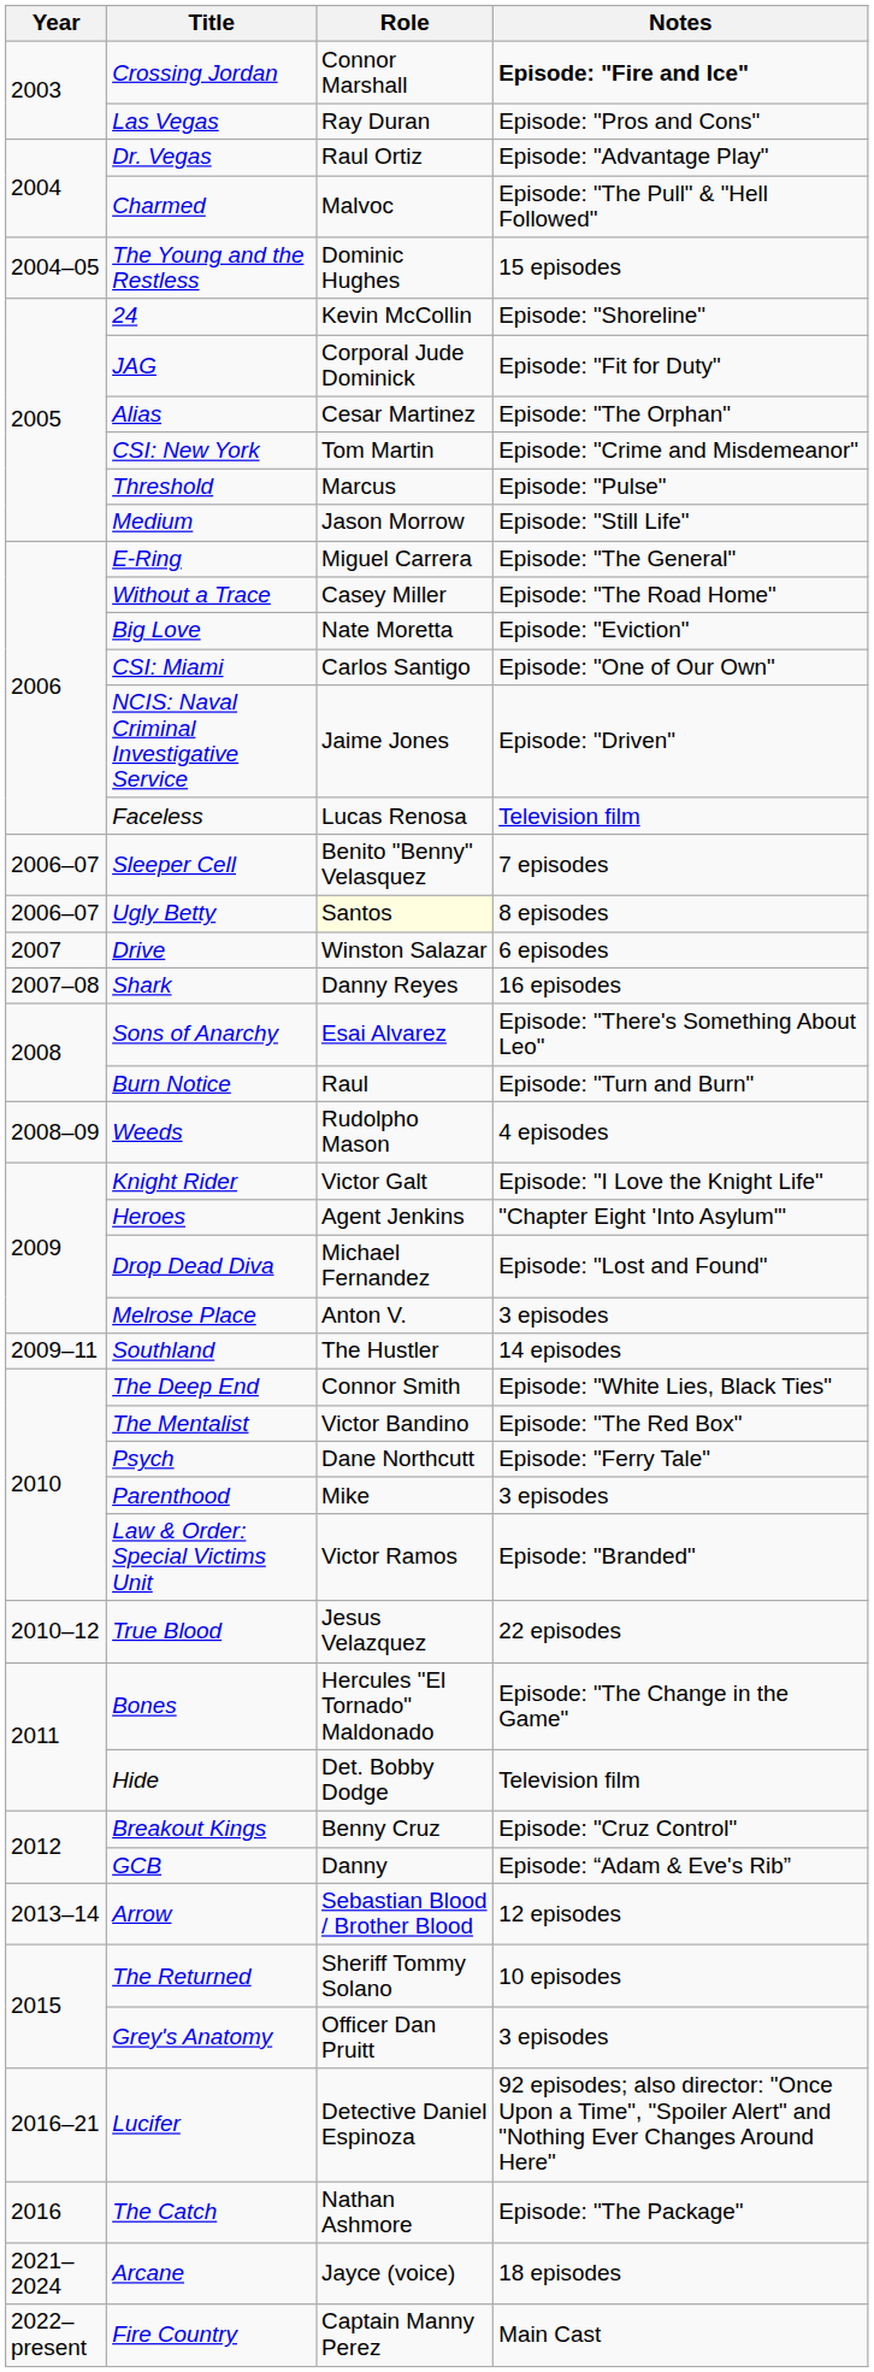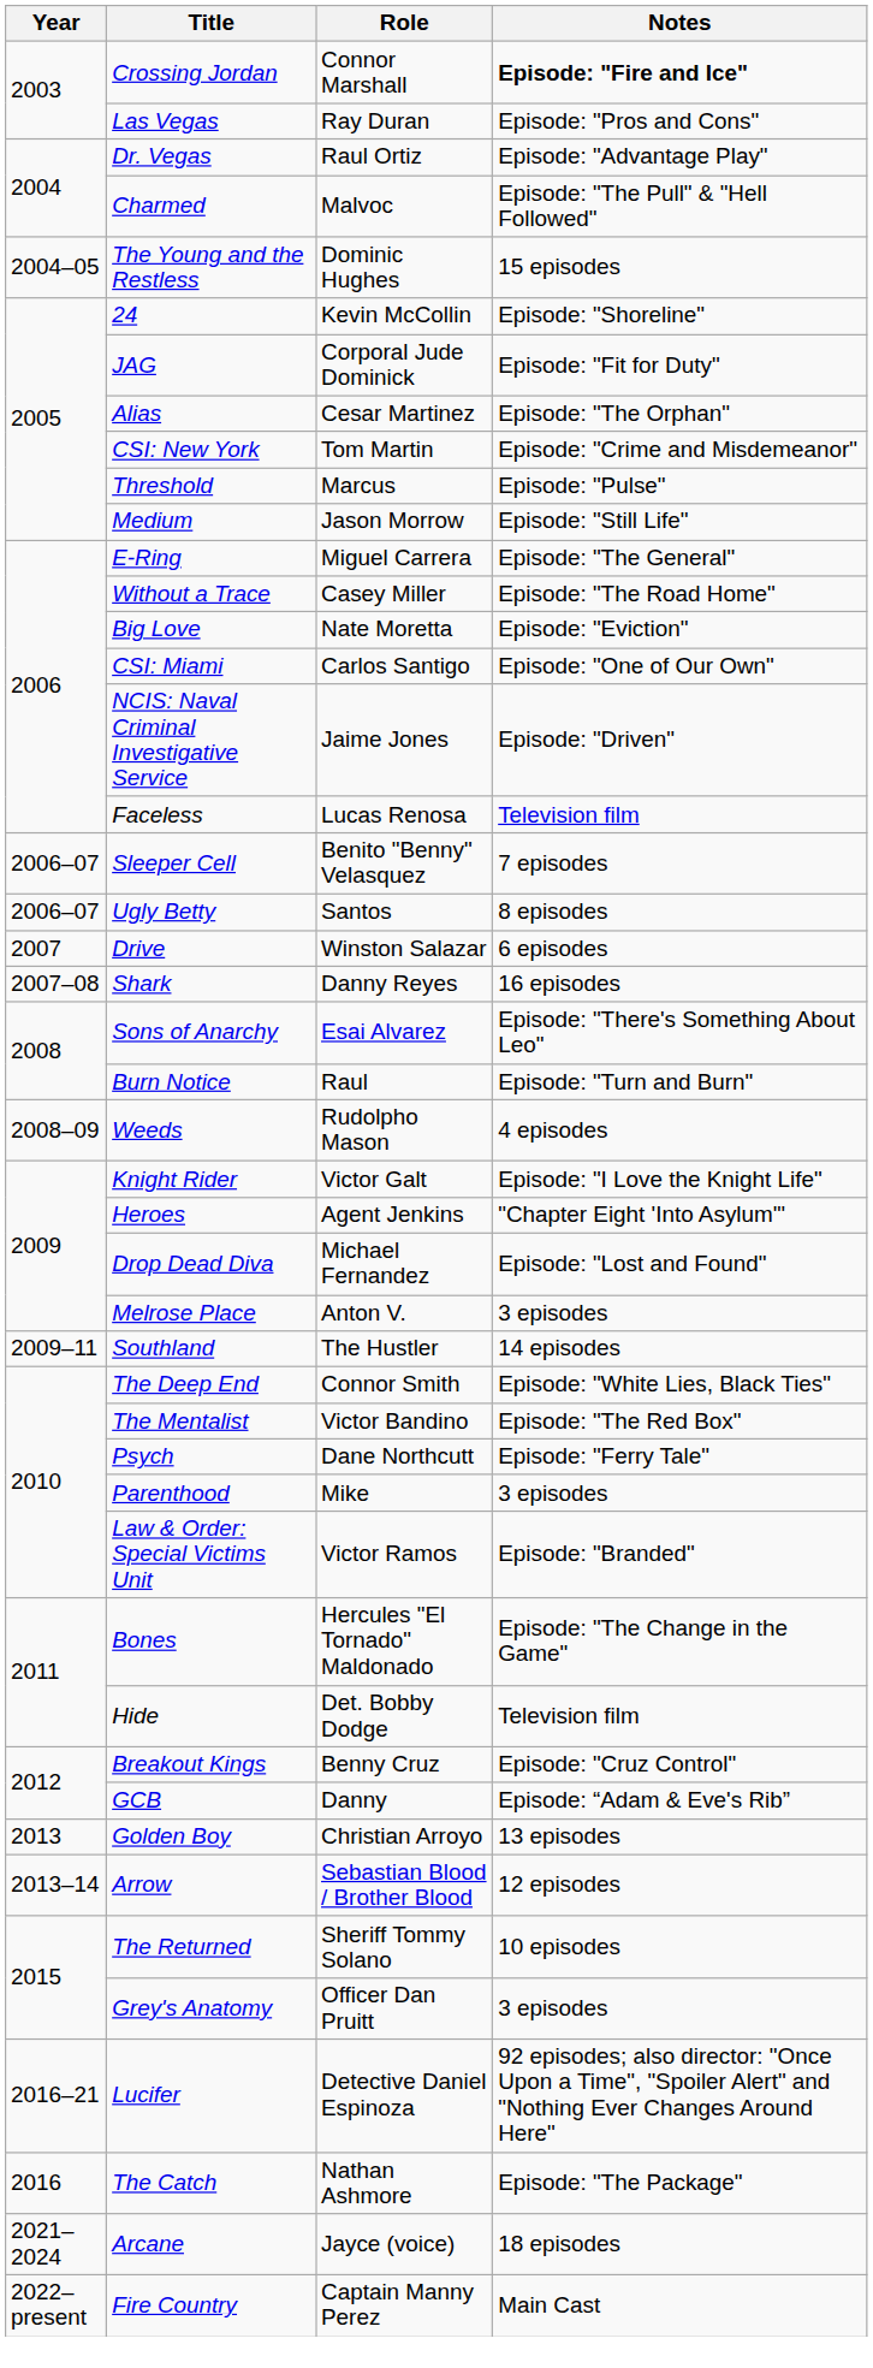 <table class="wikitable sortable">
 <tr>
 <th>Year</th>
 <th>Title</th>
 <th>Role</th>
 <th>Notes</th>
 </tr>
 <tr>
 <td rowspan="2">2003</td>
 <td><em><a href='#'>Crossing Jordan</a></em></td>
 <td>Connor Marshall</td>
 <td><strong>Episode: "Fire and Ice"</strong></td>
 </tr>
 <tr>
 <td><em><a href='#'>Las Vegas</a></em></td>
 <td>Ray Duran</td>
 <td>Episode: "Pros and Cons"</td>
 </tr>
 <tr>
 <td rowspan="2">2004</td>
 <td><em><a href='#'>Dr. Vegas</a></em></td>
 <td>Raul Ortiz</td>
 <td>Episode: "Advantage Play"</td>
 </tr>
 <tr>
 <td><em><a href='#'>Charmed</a></em></td>
 <td>Malvoc</td>
 <td>Episode: "The Pull" & "Hell Followed"</td>
 </tr>
 <tr>
 <td>2004–05</td>
 <td><em><a href='#'>The Young and the Restless</a></em></td>
 <td>Dominic Hughes</td>
 <td>15 episodes</td>
 </tr>
 <tr>
 <td rowspan="6">2005</td>
 <td><em><a href='#'>24</a></em></td>
 <td>Kevin McCollin</td>
 <td>Episode: "Shoreline"</td>
 </tr>
 <tr>
 <td><em><a href='#'>JAG</a></em></td>
 <td>Corporal Jude Dominick</td>
 <td>Episode: "Fit for Duty"</td>
 </tr>
 <tr>
 <td><em><a href='#'>Alias</a></em></td>
 <td>Cesar Martinez</td>
 <td>Episode: "The Orphan"</td>
 </tr>
 <tr>
 <td><em><a href='#'>CSI: New York</a></em></td>
 <td>Tom Martin</td>
 <td>Episode: "Crime and Misdemeanor"</td>
 </tr>
 <tr>
 <td><em><a href='#'>Threshold</a></em></td>
 <td>Marcus</td>
 <td>Episode: "Pulse"</td>
 </tr>
 <tr>
 <td><em><a href='#'>Medium</a></em></td>
 <td>Jason Morrow</td>
 <td>Episode: "Still Life"</td>
 </tr>
 <tr>
 <td rowspan="6">2006</td>
 <td><em><a href='#'>E-Ring</a></em></td>
 <td>Miguel Carrera</td>
 <td>Episode: "The General"</td>
 </tr>
 <tr>
 <td><em><a href='#'>Without a Trace</a></em></td>
 <td>Casey Miller</td>
 <td>Episode: "The Road Home"</td>
 </tr>
 <tr>
 <td><em><a href='#'>Big Love</a></em></td>
 <td>Nate Moretta</td>
 <td>Episode: "Eviction"</td>
 </tr>
 <tr>
 <td><em><a href='#'>CSI: Miami</a></em></td>
 <td>Carlos Santigo</td>
 <td>Episode: "One of Our Own"</td>
 </tr>
 <tr>
 <td><em><a href='#'>NCIS: Naval Criminal Investigative Service</a></em></td>
 <td>Jaime Jones</td>
 <td>Episode: "Driven"</td>
 </tr>
 <tr>
 <td><em>Faceless</em></td>
 <td>Lucas Renosa</td>
 <td><a href='#'>Television film</a></td>
 </tr>
 <tr>
 <td>2006–07</td>
 <td><em><a href='#'>Sleeper Cell</a></em></td>
 <td>Benito "Benny" Velasquez</td>
 <td>7 episodes</td>
 </tr>
 <tr>
 <td>2006–07</td>
 <td><em><a href='#'>Ugly Betty</a></em></td>
-<td style="background: lightyellow;">Santos</td>
+<td>Santos</td>
 <td>8 episodes</td>
 </tr>
 <tr>
 <td>2007</td>
 <td><em><a href='#'>Drive</a></em></td>
 <td>Winston Salazar</td>
 <td>6 episodes</td>
 </tr>
 <tr>
 <td>2007–08</td>
 <td><em><a href='#'>Shark</a></em></td>
 <td>Danny Reyes</td>
 <td>16 episodes</td>
 </tr>
 <tr>
 <td rowspan="2">2008</td>
 <td><em><a href='#'>Sons of Anarchy</a></em></td>
 <td><a href='#'>Esai Alvarez</a></td>
 <td>Episode: "There's Something About Leo"</td>
 </tr>
 <tr>
 <td><em><a href='#'>Burn Notice</a></em></td>
 <td>Raul</td>
 <td>Episode: "Turn and Burn"</td>
 </tr>
 <tr>
 <td>2008–09</td>
 <td><em><a href='#'>Weeds</a></em></td>
 <td>Rudolpho Mason</td>
 <td>4 episodes</td>
 </tr>
 <tr>
 <td rowspan="4">2009</td>
 <td><em><a href='#'>Knight Rider</a></em></td>
 <td>Victor Galt</td>
 <td>Episode: "I Love the Knight Life"</td>
 </tr>
 <tr>
 <td><em><a href='#'>Heroes</a></em></td>
 <td>Agent Jenkins</td>
 <td>"Chapter Eight 'Into Asylum'"</td>
 </tr>
 <tr>
 <td><em><a href='#'>Drop Dead Diva</a></em></td>
 <td>Michael Fernandez</td>
 <td>Episode: "Lost and Found"</td>
 </tr>
 <tr>
 <td><em><a href='#'>Melrose Place</a></em></td>
 <td>Anton V.</td>
 <td>3 episodes</td>
 </tr>
 <tr>
 <td>2009–11</td>
 <td><em><a href='#'>Southland</a></em></td>
 <td>The Hustler</td>
 <td>14 episodes</td>
 </tr>
 <tr>
 <td rowspan="5">2010</td>
 <td><em><a href='#'>The Deep End</a></em></td>
 <td>Connor Smith</td>
 <td>Episode: "White Lies, Black Ties"</td>
 </tr>
 <tr>
 <td><em><a href='#'>The Mentalist</a></em></td>
 <td>Victor Bandino</td>
 <td>Episode: "The Red Box"</td>
 </tr>
 <tr>
 <td><em><a href='#'>Psych</a></em></td>
 <td>Dane Northcutt</td>
 <td>Episode: "Ferry Tale"</td>
 </tr>
 <tr>
 <td><em><a href='#'>Parenthood</a></em></td>
 <td>Mike</td>
 <td>3 episodes</td>
 </tr>
 <tr>
 <td><em><a href='#'>Law & Order: Special Victims Unit</a></em></td>
 <td>Victor Ramos</td>
 <td>Episode: "Branded"</td>
 </tr>
 <tr>
-<td>2010–12</td>
-<td><em><a href='#'>True Blood</a></em></td>
-<td>Jesus Velazquez</td>
-<td>22 episodes</td>
-</tr>
-<tr>
 <td rowspan="2">2011</td>
 <td><em><a href='#'>Bones</a></em></td>
 <td>Hercules "El Tornado" Maldonado</td>
 <td>Episode: "The Change in the Game"</td>
 </tr>
 <tr>
 <td><em>Hide</em></td>
 <td>Det. Bobby Dodge</td>
 <td>Television film</td>
 </tr>
 <tr>
 <td rowspan="2">2012</td>
 <td><em><a href='#'>Breakout Kings</a></em></td>
 <td>Benny Cruz</td>
 <td>Episode: "Cruz Control"</td>
 </tr>
 <tr>
 <td><em><a href='#'>GCB</a></em></td>
 <td>Danny</td>
 <td>Episode: “Adam & Eve's Rib”</td>
+</tr>
+<tr>
+<td>2013</td>
+<td><em><a href='#'>Golden Boy</a></em></td>
+<td>Christian Arroyo</td>
+<td>13 episodes</td>
 </tr>
 <tr>
 <td>2013–14</td>
 <td><em><a href='#'>Arrow</a></em></td>
 <td><a href='#'>Sebastian Blood / Brother Blood</a></td>
 <td>12 episodes</td>
 </tr>
 <tr>
 <td rowspan="2">2015</td>
 <td><em><a href='#'>The Returned</a></em></td>
 <td>Sheriff Tommy Solano</td>
 <td>10 episodes</td>
 </tr>
 <tr>
 <td><em><a href='#'>Grey's Anatomy</a></em></td>
 <td>Officer Dan Pruitt</td>
 <td>3 episodes</td>
 </tr>
 <tr>
 <td>2016–21</td>
 <td><em><a href='#'>Lucifer</a></em></td>
 <td>Detective Daniel Espinoza</td>
 <td>92 episodes; also director: "Once Upon a Time", "Spoiler Alert" and "Nothing Ever Changes Around Here"</td>
 </tr>
 <tr>
 <td>2016</td>
 <td><em><a href='#'>The Catch</a></em></td>
 <td>Nathan Ashmore</td>
 <td>Episode: "The Package"</td>
 </tr>
 <tr>
 <td>2021–2024</td>
 <td><em><a href='#'>Arcane</a></em></td>
 <td>Jayce (voice)</td>
 <td>18 episodes</td>
 </tr>
 <tr>
 <td>2022–present</td>
 <td><em><a href='#'>Fire Country</a></em></td>
 <td>Captain Manny Perez</td>
 <td>Main Cast</td>
 </tr>
 </table>
